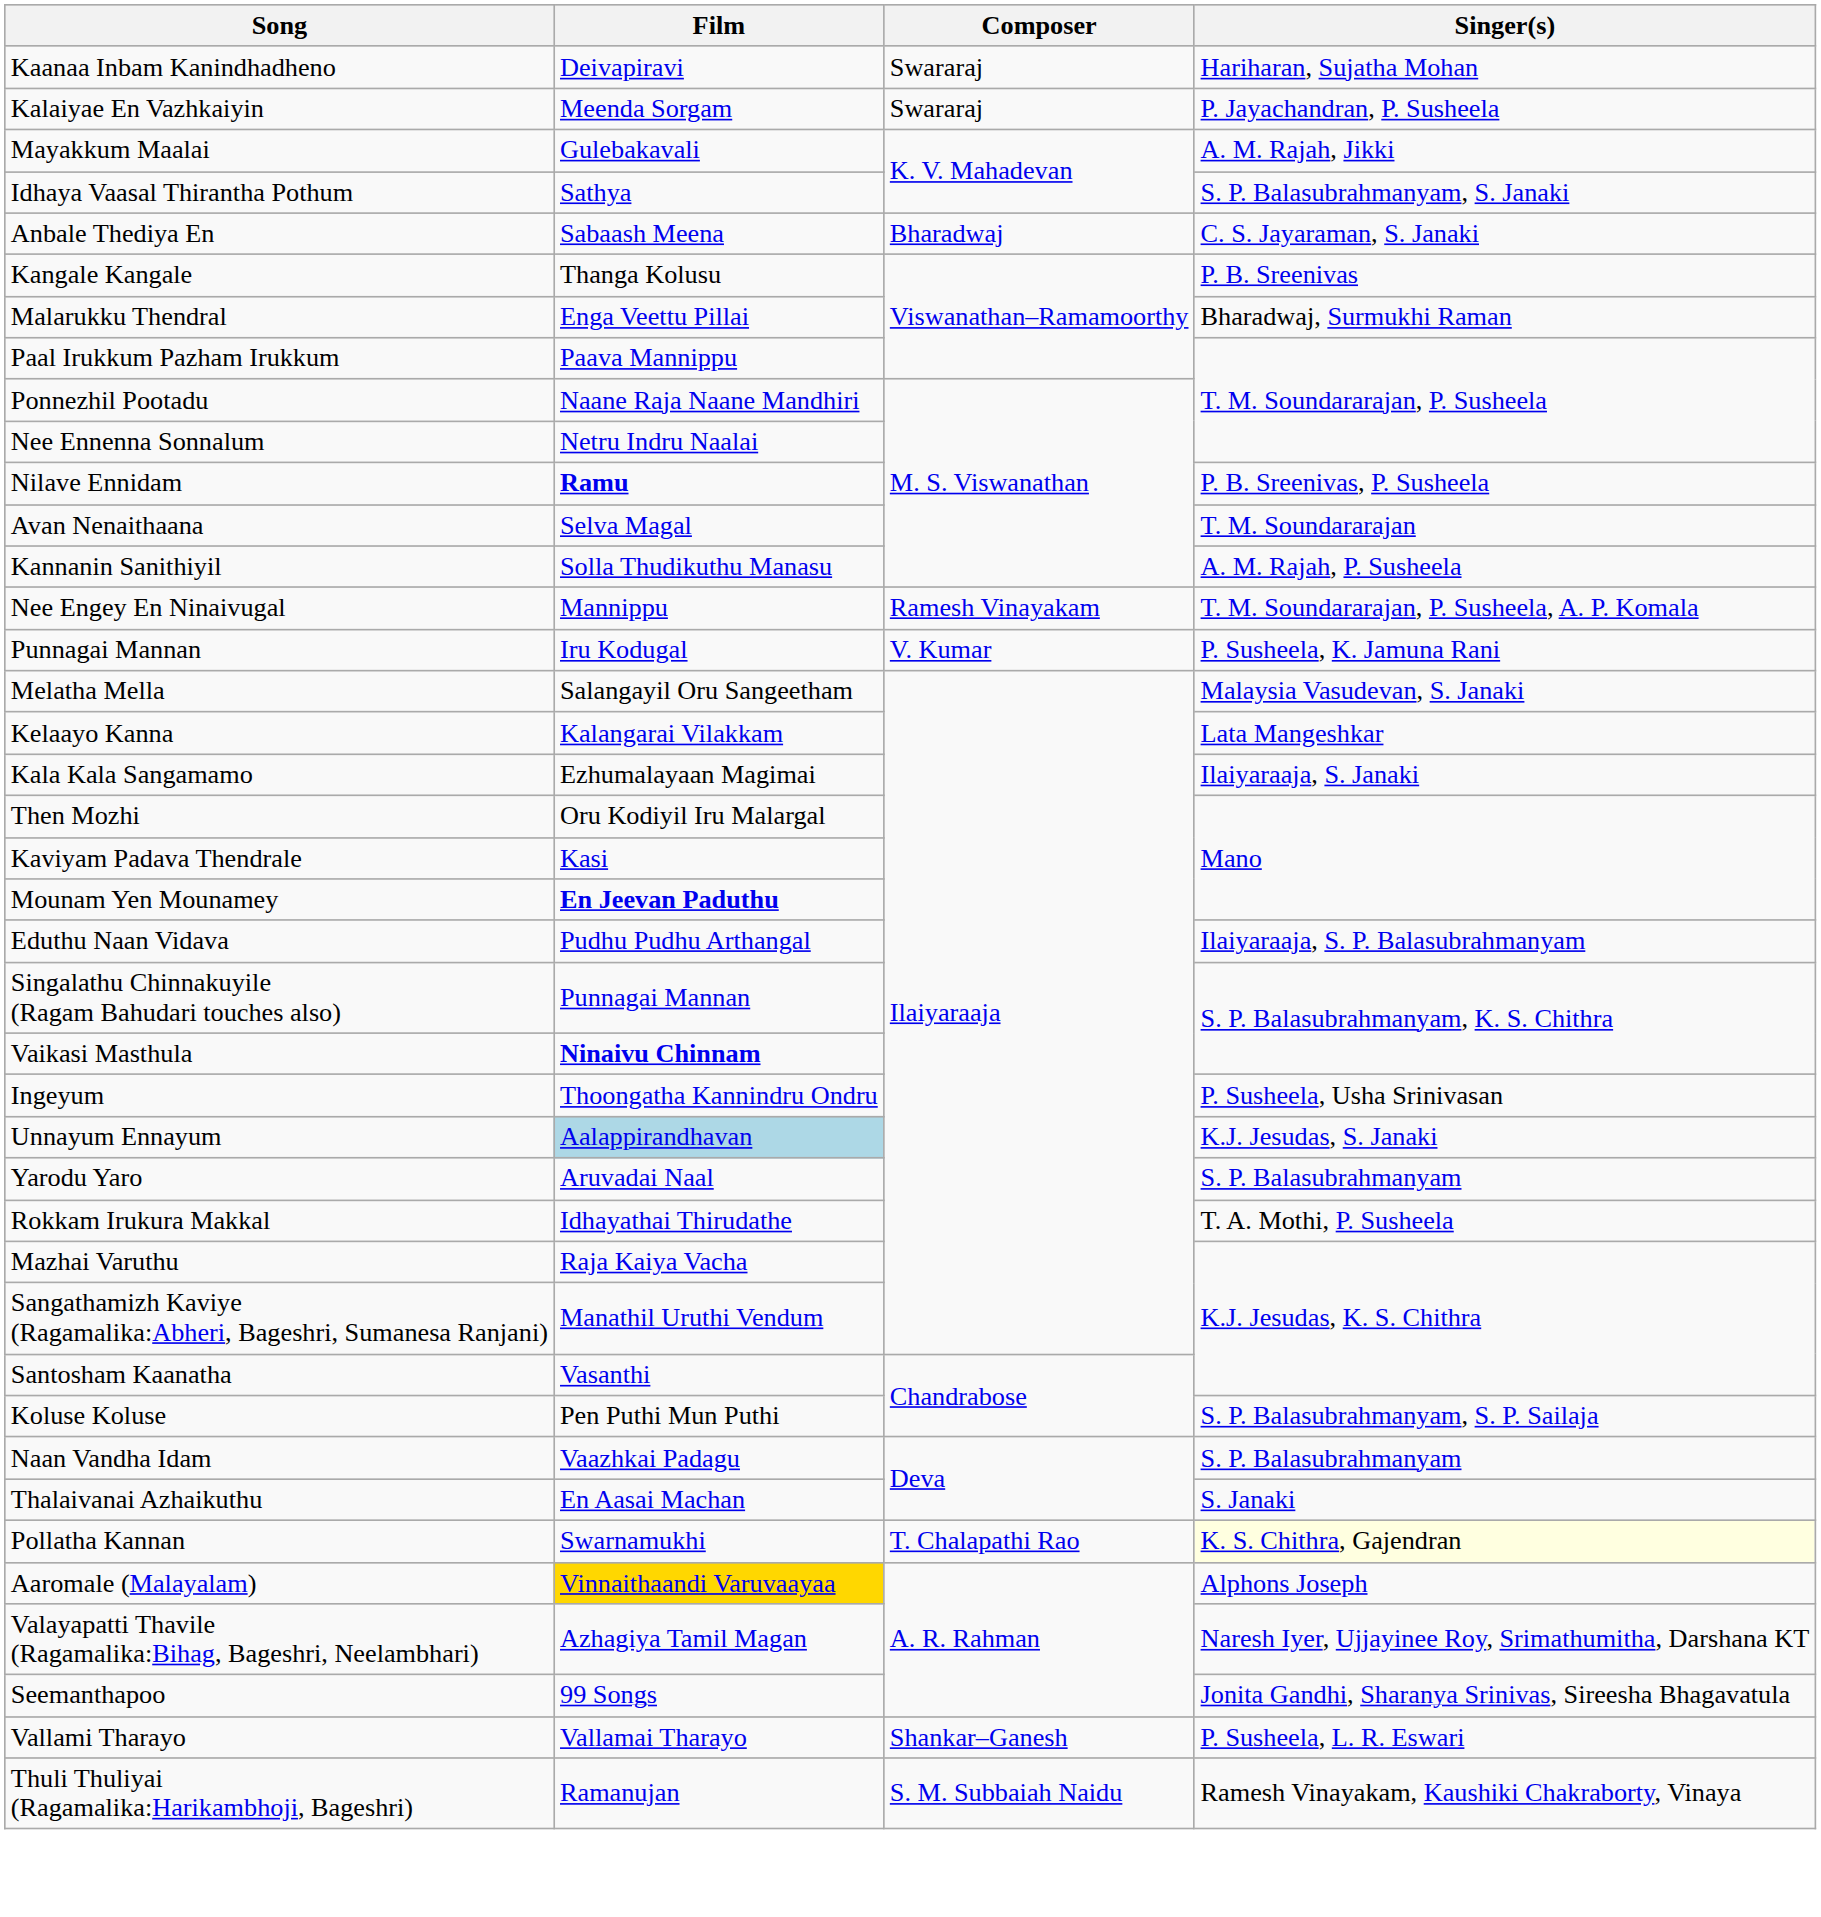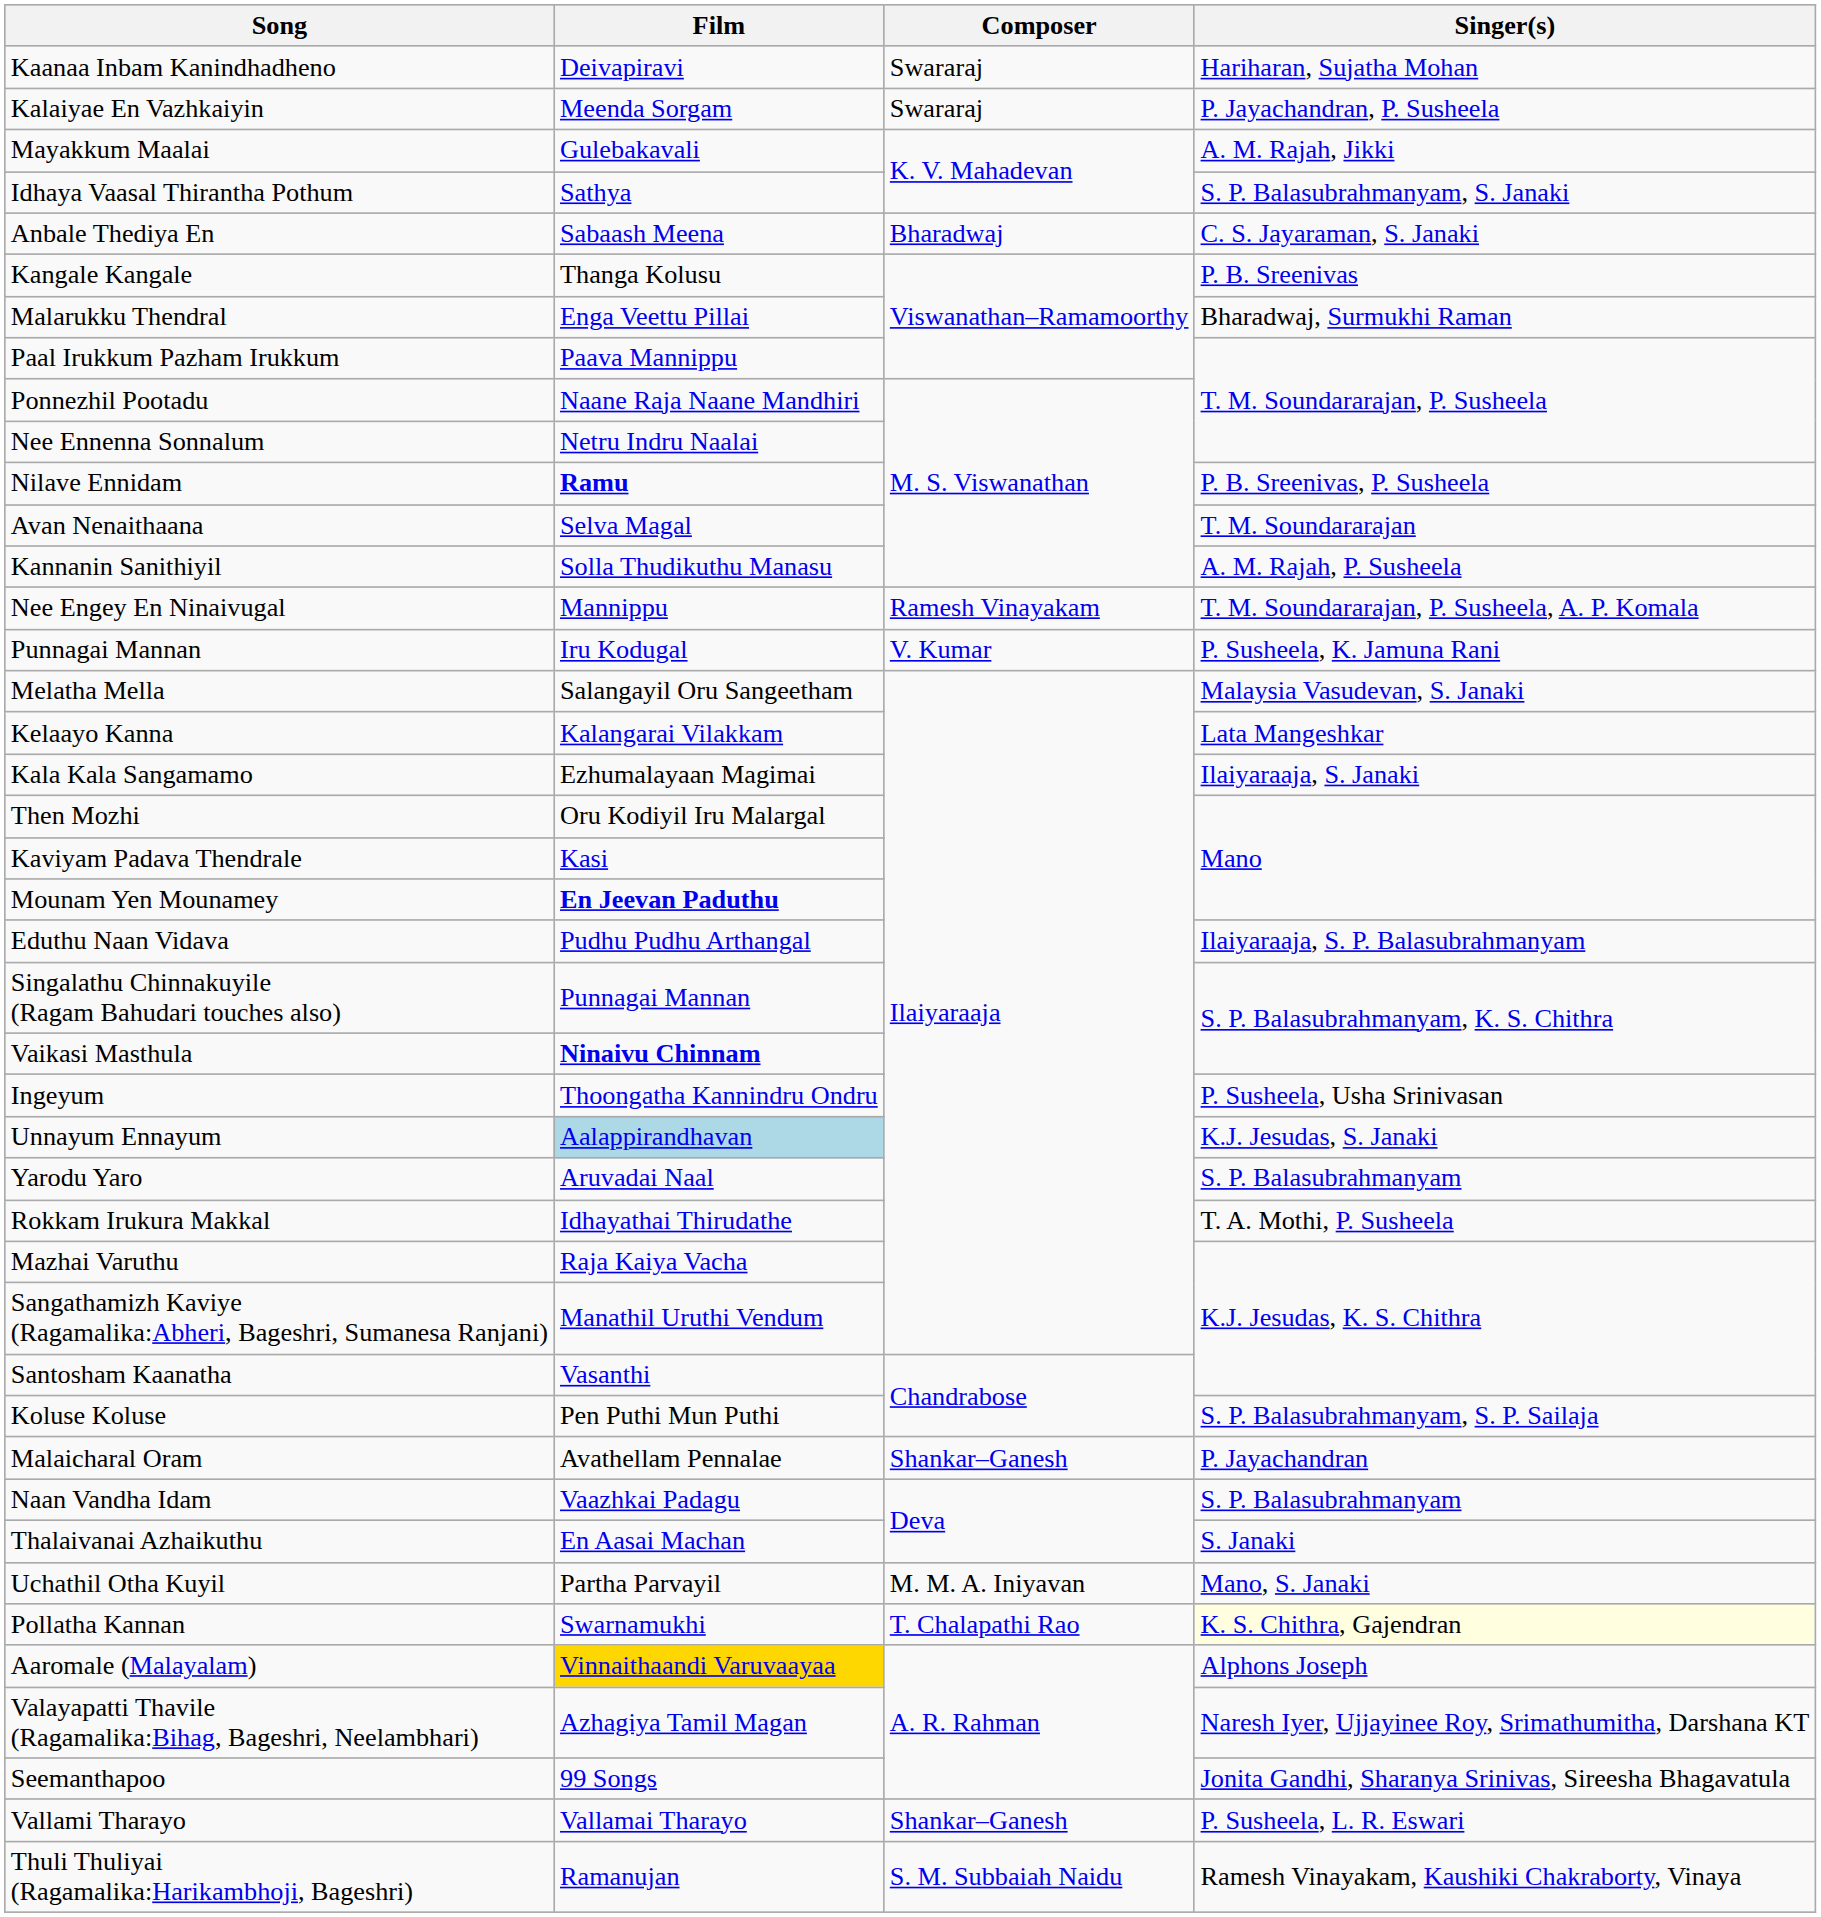 <table class="wikitable">
 <tr>
 <th>Song</th>
 <th>Film</th>
 <th>Composer</th>
 <th>Singer(s)</th>
 </tr>
 <tr>
 <td>Kaanaa Inbam Kanindhadheno</td>
 <td><a href='#'>Deivapiravi</a></td>
 <td>Swararaj</td>
 <td><a href='#'>Hariharan</a>, <a href='#'>Sujatha Mohan</a></td>
 </tr>
 <tr>
 <td>Kalaiyae En Vazhkaiyin</td>
 <td><a href='#'>Meenda Sorgam</a></td>
 <td>Swararaj</td>
 <td><a href='#'>P. Jayachandran</a>, <a href='#'>P. Susheela</a></td>
 </tr>
 <tr>
 <td>Mayakkum Maalai</td>
 <td><a href='#'>Gulebakavali</a></td>
 <td rowspan=2><a href='#'>K. V. Mahadevan</a></td>
 <td><a href='#'>A. M. Rajah</a>, <a href='#'>Jikki</a></td>
 </tr>
 <tr>
 <td>Idhaya Vaasal Thirantha Pothum</td>
 <td><a href='#'>Sathya</a></td>
 <td><a href='#'>S. P. Balasubrahmanyam</a>, <a href='#'>S. Janaki</a></td>
 </tr>
 <tr>
 <td>Anbale Thediya En</td>
 <td><a href='#'>Sabaash Meena</a></td>
 <td><a href='#'>Bharadwaj</a></td>
 <td><a href='#'>C. S. Jayaraman</a>, <a href='#'>S. Janaki</a></td>
 </tr>
 <tr>
 <td>Kangale Kangale</td>
 <td>Thanga Kolusu</td>
 <td rowspan="3"><a href='#'>Viswanathan–Ramamoorthy</a></td>
 <td><a href='#'>P. B. Sreenivas</a></td>
 </tr>
 <tr>
 <td>Malarukku Thendral</td>
 <td><a href='#'>Enga Veettu Pillai</a></td>
 <td>Bharadwaj, <a href='#'>Surmukhi Raman</a></td>
 </tr>
 <tr>
 <td>Paal Irukkum Pazham Irukkum</td>
 <td><a href='#'>Paava Mannippu</a></td>
 <td rowspan="3"><a href='#'>T. M. Soundararajan</a>, <a href='#'>P. Susheela</a></td>
 </tr>
 <tr>
 <td>Ponnezhil Pootadu</td>
 <td><a href='#'>Naane Raja Naane Mandhiri</a></td>
 <td rowspan="5"><a href='#'>M. S. Viswanathan</a></td>
 </tr>
 <tr>
 <td>Nee Ennenna Sonnalum</td>
 <td><a href='#'>Netru Indru Naalai</a></td>
 </tr>
 <tr>
 <td>Nilave Ennidam</td>
 <td><strong><a href='#'>Ramu</a></strong></td>
 <td><a href='#'>P. B. Sreenivas</a>, <a href='#'>P. Susheela</a></td>
 </tr>
 <tr>
 <td>Avan Nenaithaana</td>
 <td><a href='#'>Selva Magal</a></td>
 <td><a href='#'>T. M. Soundararajan</a></td>
 </tr>
 <tr>
 <td>Kannanin Sanithiyil</td>
 <td><a href='#'>Solla Thudikuthu Manasu</a></td>
 <td><a href='#'>A. M. Rajah</a>, <a href='#'>P. Susheela</a></td>
 </tr>
 <tr>
 <td>Nee Engey En Ninaivugal</td>
 <td><a href='#'>Mannippu</a></td>
 <td><a href='#'>Ramesh Vinayakam</a></td>
 <td><a href='#'>T. M. Soundararajan</a>, <a href='#'>P. Susheela</a>, <a href='#'>A. P. Komala</a></td>
 </tr>
 <tr>
 <td>Punnagai Mannan</td>
 <td><a href='#'>Iru Kodugal</a></td>
 <td><a href='#'>V. Kumar</a></td>
 <td><a href='#'>P. Susheela</a>, <a href='#'>K. Jamuna Rani</a></td>
 </tr>
 <tr>
 <td>Melatha Mella</td>
 <td>Salangayil Oru Sangeetham</td>
 <td rowspan="15"><a href='#'>Ilaiyaraaja</a></td>
 <td><a href='#'>Malaysia Vasudevan</a>, <a href='#'>S. Janaki</a></td>
 </tr>
 <tr>
 <td>Kelaayo Kanna</td>
 <td><a href='#'>Kalangarai Vilakkam</a></td>
 <td><a href='#'>Lata Mangeshkar</a></td>
 </tr>
 <tr>
 <td>Kala Kala Sangamamo</td>
 <td>Ezhumalayaan Magimai</td>
 <td><a href='#'>Ilaiyaraaja</a>, <a href='#'>S. Janaki</a></td>
 </tr>
 <tr>
 <td>Then Mozhi</td>
 <td>Oru Kodiyil Iru Malargal</td>
 <td rowspan="3"><a href='#'>Mano</a></td>
 </tr>
 <tr>
 <td>Kaviyam Padava Thendrale</td>
 <td><a href='#'>Kasi</a></td>
 </tr>
 <tr>
 <td>Mounam Yen Mounamey</td>
 <td><strong><a href='#'>En Jeevan Paduthu</a></strong></td>
 </tr>
 <tr>
 <td>Eduthu Naan Vidava</td>
 <td><a href='#'>Pudhu Pudhu Arthangal</a></td>
 <td><a href='#'>Ilaiyaraaja</a>, <a href='#'>S. P. Balasubrahmanyam</a></td>
 </tr>
 <tr>
 <td>Singalathu Chinnakuyile<br>(Ragam Bahudari touches also)</td>
 <td><a href='#'>Punnagai Mannan</a></td>
 <td rowspan=2><a href='#'>S. P. Balasubrahmanyam</a>, <a href='#'>K. S. Chithra</a></td>
 </tr>
 <tr>
 <td>Vaikasi Masthula</td>
 <td><strong><a href='#'>Ninaivu Chinnam</a></strong></td>
 </tr>
 <tr>
 <td>Ingeyum</td>
 <td><a href='#'>Thoongatha Kannindru Ondru</a></td>
 <td><a href='#'>P. Susheela</a>,  Usha Srinivasan</td>
 </tr>
 <tr>
 <td>Unnayum Ennayum</td>
 <td style="background: lightblue;"><a href='#'>Aalappirandhavan</a></td>
 <td><a href='#'>K.J. Jesudas</a>, <a href='#'>S. Janaki</a></td>
 </tr>
 <tr>
 <td>Yarodu Yaro</td>
 <td><a href='#'>Aruvadai Naal</a></td>
 <td><a href='#'>S. P. Balasubrahmanyam</a></td>
 </tr>
 <tr>
 <td>Rokkam Irukura Makkal</td>
 <td><a href='#'>Idhayathai Thirudathe</a></td>
 <td>T. A. Mothi, <a href='#'>P. Susheela</a></td>
 </tr>
 <tr>
 <td>Mazhai Varuthu</td>
 <td><a href='#'>Raja Kaiya Vacha</a></td>
 <td rowspan="3"><a href='#'>K.J. Jesudas</a>, <a href='#'>K. S. Chithra</a></td>
 </tr>
 <tr>
 <td>Sangathamizh Kaviye<br>(Ragamalika:<a href='#'>Abheri</a>,  Bageshri,  Sumanesa Ranjani)</td>
 <td><a href='#'>Manathil Uruthi Vendum</a></td>
 </tr>
 <tr>
 <td>Santosham Kaanatha</td>
 <td><a href='#'>Vasanthi</a></td>
 <td rowspan="2"><a href='#'>Chandrabose</a></td>
 </tr>
 <tr>
 <td>Koluse Koluse</td>
 <td>Pen Puthi Mun Puthi</td>
 <td><a href='#'>S. P. Balasubrahmanyam</a>, <a href='#'>S. P. Sailaja</a></td>
 </tr>
 <tr>
+<td>Malaicharal Oram</td>
+<td>Avathellam Pennalae</td>
+<td><a href='#'>Shankar–Ganesh</a></td>
+<td><a href='#'>P. Jayachandran</a></td>
+</tr>
+<tr>
 <td>Naan Vandha Idam</td>
 <td><a href='#'>Vaazhkai Padagu</a></td>
 <td rowspan=2><a href='#'>Deva</a></td>
 <td><a href='#'>S. P. Balasubrahmanyam</a></td>
 </tr>
 <tr>
 <td>Thalaivanai Azhaikuthu</td>
 <td><a href='#'>En Aasai Machan</a></td>
 <td><a href='#'>S. Janaki</a></td>
+</tr>
+<tr>
+<td>Uchathil Otha Kuyil</td>
+<td>Partha Parvayil</td>
+<td>M. M. A. Iniyavan</td>
+<td><a href='#'>Mano</a>, <a href='#'>S. Janaki</a></td>
 </tr>
 <tr>
 <td>Pollatha Kannan</td>
 <td><a href='#'>Swarnamukhi</a></td>
 <td><a href='#'>T. Chalapathi Rao</a></td>
 <td style="background: lightyellow;"><a href='#'>K. S. Chithra</a>,  Gajendran</td>
 </tr>
 <tr>
 <td>Aaromale (<a href='#'>Malayalam</a>)</td>
 <td style="background: gold;"><a href='#'>Vinnaithaandi Varuvaayaa</a></td>
 <td rowspan=3><a href='#'>A. R. Rahman</a></td>
 <td><a href='#'>Alphons Joseph</a></td>
 </tr>
 <tr>
 <td>Valayapatti Thavile<br>(Ragamalika:<a href='#'>Bihag</a>,  Bageshri,  Neelambhari)</td>
 <td><a href='#'>Azhagiya Tamil Magan</a></td>
 <td><a href='#'>Naresh Iyer</a>, <a href='#'>Ujjayinee Roy</a>, <a href='#'>Srimathumitha</a>, Darshana KT</td>
 </tr>
 <tr>
 <td>Seemanthapoo</td>
 <td><a href='#'>99 Songs</a></td>
 <td><a href='#'>Jonita Gandhi</a>, <a href='#'>Sharanya Srinivas</a>, Sireesha Bhagavatula</td>
 </tr>
 <tr>
 <td>Vallami Tharayo</td>
 <td><a href='#'>Vallamai Tharayo</a></td>
 <td><a href='#'>Shankar–Ganesh</a></td>
 <td><a href='#'>P. Susheela</a>, <a href='#'>L. R. Eswari</a></td>
 </tr>
 <tr>
 <td>Thuli Thuliyai<br>(Ragamalika:<a href='#'>Harikambhoji</a>,  Bageshri)</td>
 <td><a href='#'>Ramanujan</a></td>
 <td><a href='#'>S. M. Subbaiah Naidu</a></td>
 <td>Ramesh Vinayakam, <a href='#'>Kaushiki Chakraborty</a>,  Vinaya</td>
 </tr>
 </table>
